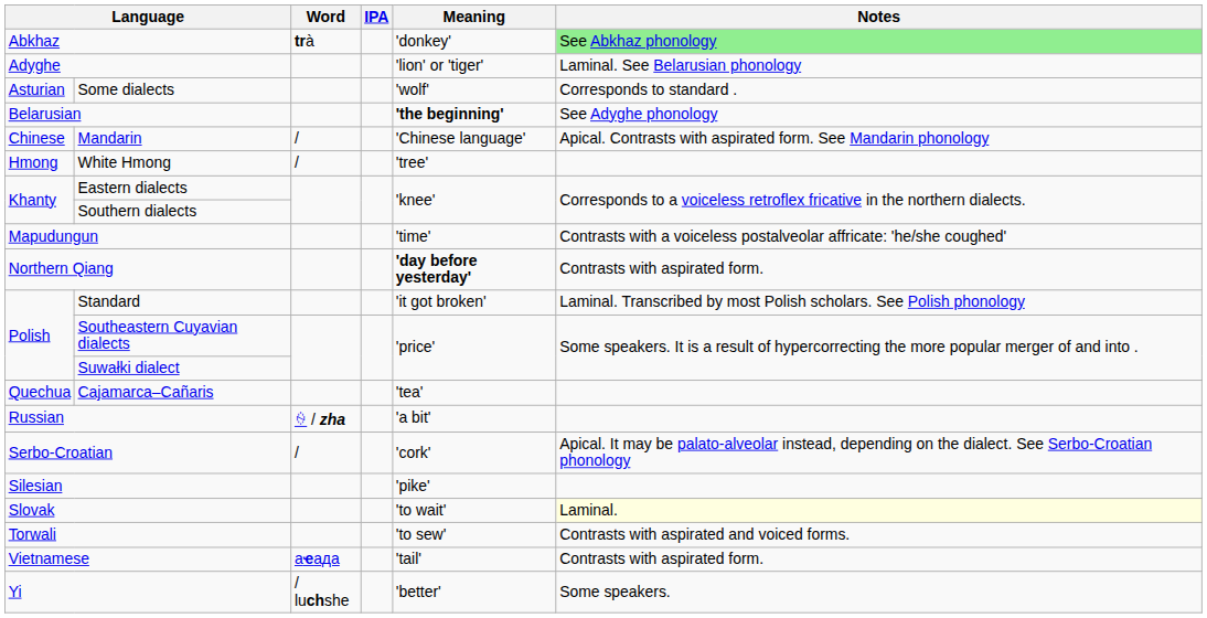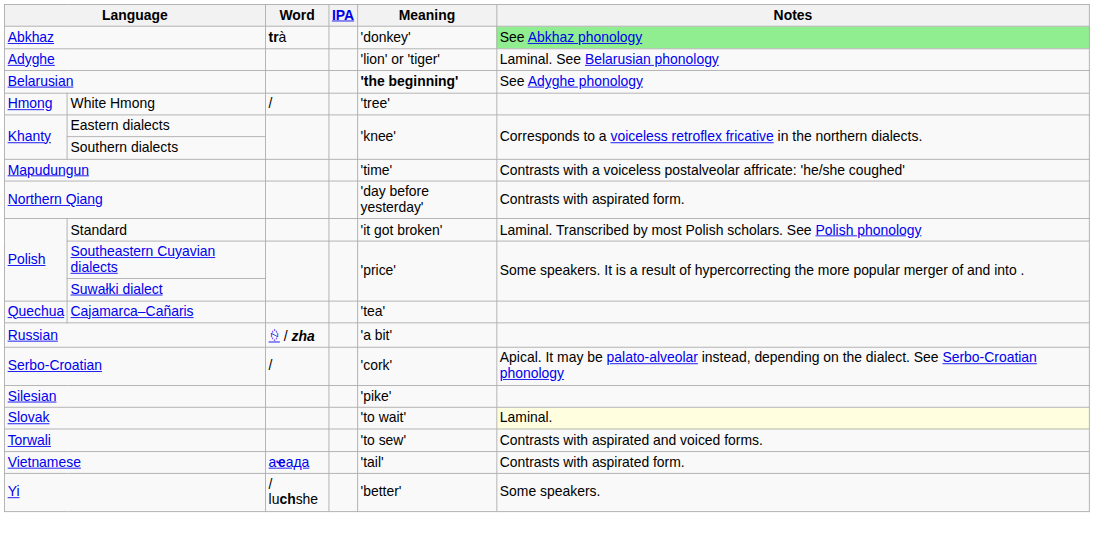 <table class="wikitable">
 <tr>
 <th colspan=2>Language</th>
 <th>Word</th>
 <th><a href='#'>IPA</a></th>
 <th>Meaning</th>
 <th>Notes</th>
 </tr>
 <tr>
 <td colspan=2><a href='#'>Abkhaz</a></td>
 <td><strong>tr</strong>à</td>
 <td></td>
 <td>'donkey'</td>
 <td style="background: lightgreen;">See <a href='#'>Abkhaz phonology</a></td>
 </tr>
 <tr>
 <td colspan=2><a href='#'>Adyghe</a></td>
 <td></td>
 <td></td>
 <td>'lion' or 'tiger'</td>
 <td>Laminal. See <a href='#'>Belarusian phonology</a></td>
 </tr>
 <tr>
-<td><a href='#'>Asturian</a></td>
-<td>Some dialects</td>
-<td></td>
-<td></td>
-<td>'wolf'</td>
-<td>Corresponds to standard .</td>
-</tr>
-<tr>
 <td colspan=2><a href='#'>Belarusian</a></td>
 <td></td>
 <td></td>
 <td><strong>'the beginning'</strong></td>
 <td>See <a href='#'>Adyghe phonology</a></td>
-</tr>
-<tr>
-<td><a href='#'>Chinese</a></td>
-<td><a href='#'>Mandarin</a></td>
-<td> / </td>
-<td></td>
-<td>'Chinese language'</td>
-<td>Apical. Contrasts with aspirated form. See <a href='#'>Mandarin phonology</a></td>
 </tr>
 <tr>
 <td><a href='#'>Hmong</a></td>
 <td>White Hmong</td>
 <td> / </td>
 <td></td>
 <td>'tree'</td>
 </tr>
 <tr>
 <td rowspan=2><a href='#'>Khanty</a></td>
 <td>Eastern dialects</td>
 <td rowspan=2></td>
 <td rowspan=2></td>
 <td rowspan=2>'knee'</td>
 <td rowspan=2>Corresponds to a <a href='#'>voiceless retroflex fricative</a>  in the northern dialects.</td>
 </tr>
 <tr>
 <td>Southern dialects</td>
 </tr>
 <tr>
 <td colspan=2><a href='#'>Mapudungun</a></td>
 <td></td>
 <td></td>
 <td>'time'</td>
 <td>Contrasts with a voiceless postalveolar affricate:   'he/she coughed'</td>
 </tr>
 <tr>
 <td colspan=2><a href='#'>Northern Qiang</a></td>
 <td></td>
 <td></td>
-<td><strong>'day before yesterday'</strong></td>
+<td>'day before yesterday'</td>
 <td>Contrasts with aspirated form.</td>
 </tr>
 <tr>
 <td rowspan=3><a href='#'>Polish</a></td>
 <td>Standard</td>
 <td></td>
 <td></td>
 <td>'it got broken'</td>
 <td>Laminal. Transcribed  by most Polish scholars. See <a href='#'>Polish phonology</a></td>
 </tr>
 <tr>
 <td><a href='#'>Southeastern Cuyavian dialects</a></td>
 <td rowspan=2></td>
 <td rowspan=2></td>
 <td rowspan=2>'price'</td>
 <td rowspan=2>Some speakers. It is a result of hypercorrecting the more popular merger of  and  into .</td>
 </tr>
 <tr>
 <td><a href='#'>Suwałki dialect</a></td>
 </tr>
 <tr>
 <td><a href='#'>Quechua</a></td>
 <td><a href='#'>Cajamarca–Cañaris</a></td>
 <td></td>
 <td></td>
 <td>'tea'</td>
 <td></td>
 </tr>
 <tr>
 <td colspan=2><a href='#'>Russian</a></td>
 <td><a href='#'>ꍈ</a> / <strong><em>zh<strong>a<em></td>
 <td></td>
 <td>'a bit'</td>
 <td></td>
 </tr>
 <tr>
 <td colspan=2><a href='#'>Serbo-Croatian</a></td>
 <td> / </td>
 <td></td>
 <td>'cork'</td>
 <td>Apical. It may be <a href='#'>palato-alveolar</a> instead, depending on the dialect. See <a href='#'>Serbo-Croatian phonology</a></td>
 </tr>
 <tr ||>
 <td colspan="2"><a href='#'>Silesian</a></td>
 <td></td>
 <td></td>
 <td>'pike'</td>
 <td></td>
 </tr>
 <tr>
 <td colspan=2><a href='#'>Slovak</a></td>
 <td></td>
 <td></td>
 <td>'to wait'</td>
 <td style="background: lightyellow;">Laminal.</td>
 </tr>
 <tr>
 <td colspan=2><a href='#'>Torwali</a></td>
 <td></td>
 <td></td>
 <td>'to sew'</td>
 <td>Contrasts with aspirated and voiced forms.</td>
 </tr>
 <tr>
 <td colspan="2"><a href='#'>Vietnamese</a></td>
 <td><a href='#'>а<strong>ҽ</strong>ада</a></td>
 <td></td>
 <td>'tail'</td>
 <td>Contrasts with aspirated form.</td>
 </tr>
 <tr>
 <td colspan=2><a href='#'>Yi</a></td>
 <td> / lu<strong>ch</strong>she</td>
 <td></td>
 <td>'better'</td>
 <td>Some speakers.</td>
 </tr>
 </table>
